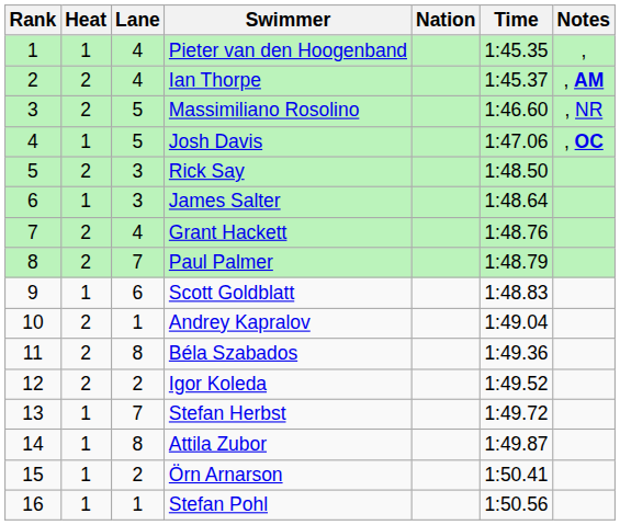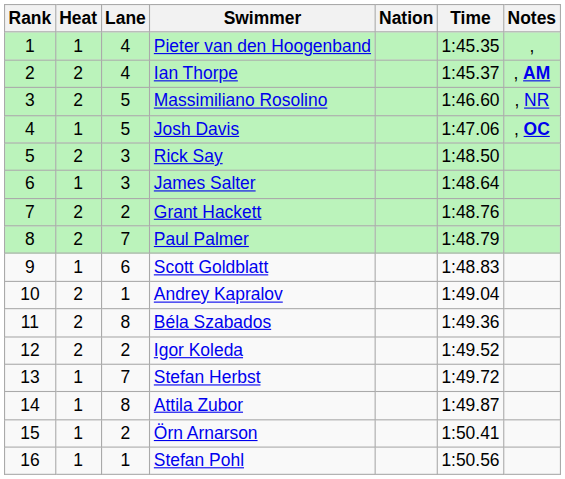 <table class="wikitable sortable" style="text-align:center">
 <tr>
 <th>Rank</th>
 <th>Heat</th>
 <th>Lane</th>
 <th>Swimmer</th>
 <th>Nation</th>
 <th>Time</th>
 <th>Notes</th>
 </tr>
 <tr bgcolor=#bbf3bb>
 <td>1</td>
 <td>1</td>
 <td>4</td>
 <td align=left><a href='#'>Pieter van den Hoogenband</a></td>
 <td align=left></td>
 <td>1:45.35</td>
 <td>, </td>
 </tr>
 <tr bgcolor=#bbf3bb>
 <td>2</td>
 <td>2</td>
 <td>4</td>
 <td align=left><a href='#'>Ian Thorpe</a></td>
 <td align=left></td>
 <td>1:45.37</td>
 <td>, <strong><a href='#'>AM</a></strong></td>
 </tr>
 <tr bgcolor=#bbf3bb>
 <td>3</td>
 <td>2</td>
 <td>5</td>
 <td align=left><a href='#'>Massimiliano Rosolino</a></td>
 <td align=left></td>
 <td>1:46.60</td>
 <td>, <a href='#'>NR</a></td>
 </tr>
 <tr bgcolor=#bbf3bb>
 <td>4</td>
 <td>1</td>
 <td>5</td>
 <td align=left><a href='#'>Josh Davis</a></td>
 <td align=left></td>
 <td>1:47.06</td>
 <td>, <strong><a href='#'>OC</a></strong></td>
 </tr>
 <tr bgcolor=#bbf3bb>
 <td>5</td>
 <td>2</td>
 <td>3</td>
 <td align=left><a href='#'>Rick Say</a></td>
 <td align=left></td>
 <td>1:48.50</td>
 <td></td>
 </tr>
 <tr bgcolor=#bbf3bb>
 <td>6</td>
 <td>1</td>
 <td>3</td>
 <td align=left><a href='#'>James Salter</a></td>
 <td align=left></td>
 <td>1:48.64</td>
 <td></td>
 </tr>
 <tr bgcolor=#bbf3bb>
 <td>7</td>
 <td>2</td>
-<td>4</td>
+<td>2</td>
 <td align=left><a href='#'>Grant Hackett</a></td>
 <td align=left></td>
 <td>1:48.76</td>
 <td></td>
 </tr>
 <tr bgcolor=#bbf3bb>
 <td>8</td>
 <td>2</td>
 <td>7</td>
 <td align=left><a href='#'>Paul Palmer</a></td>
 <td align=left></td>
 <td>1:48.79</td>
 <td></td>
 </tr>
 <tr>
 <td>9</td>
 <td>1</td>
 <td>6</td>
 <td align=left><a href='#'>Scott Goldblatt</a></td>
 <td align=left></td>
 <td>1:48.83</td>
 <td></td>
 </tr>
 <tr>
 <td>10</td>
 <td>2</td>
 <td>1</td>
 <td align=left><a href='#'>Andrey Kapralov</a></td>
 <td align=left></td>
 <td>1:49.04</td>
 <td></td>
 </tr>
 <tr>
 <td>11</td>
 <td>2</td>
 <td>8</td>
 <td align=left><a href='#'>Béla Szabados</a></td>
 <td align=left></td>
 <td>1:49.36</td>
 <td></td>
 </tr>
 <tr>
 <td>12</td>
 <td>2</td>
 <td>2</td>
 <td align=left><a href='#'>Igor Koleda</a></td>
 <td align=left></td>
 <td>1:49.52</td>
 <td></td>
 </tr>
 <tr>
 <td>13</td>
 <td>1</td>
 <td>7</td>
 <td align=left><a href='#'>Stefan Herbst</a></td>
 <td align=left></td>
 <td>1:49.72</td>
 <td></td>
 </tr>
 <tr>
 <td>14</td>
 <td>1</td>
 <td>8</td>
 <td align=left><a href='#'>Attila Zubor</a></td>
 <td align=left></td>
 <td>1:49.87</td>
 <td></td>
 </tr>
 <tr>
 <td>15</td>
 <td>1</td>
 <td>2</td>
 <td align=left><a href='#'>Örn Arnarson</a></td>
 <td align=left></td>
 <td>1:50.41</td>
 <td></td>
 </tr>
 <tr>
 <td>16</td>
 <td>1</td>
 <td>1</td>
 <td align=left><a href='#'>Stefan Pohl</a></td>
 <td align=left></td>
 <td>1:50.56</td>
 <td></td>
 </tr>
 </table>
